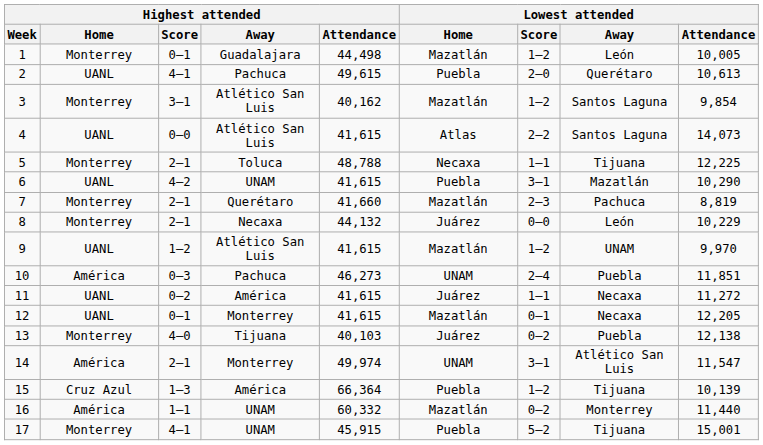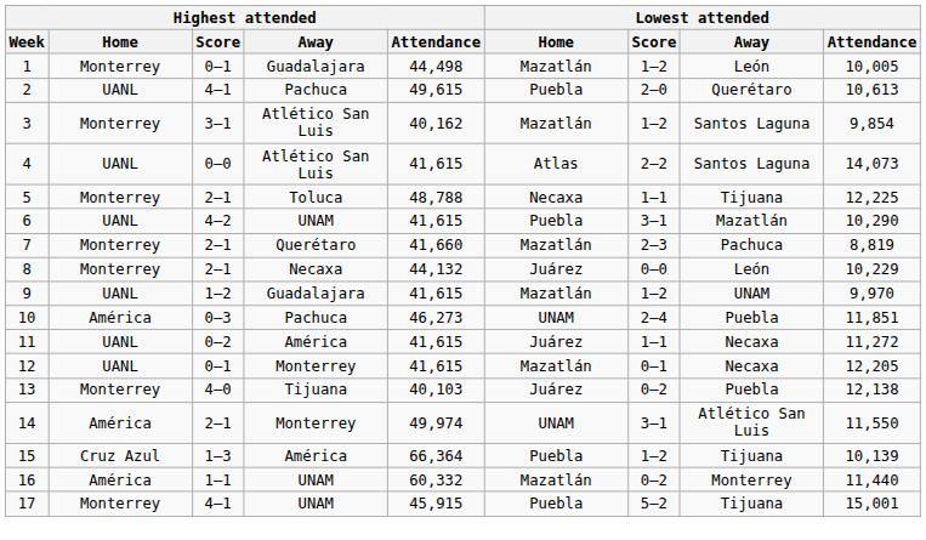 <table class="wikitable" style="text-align:center">
 <tr>
 <th colspan=5>Highest attended</th>
 <th colspan=4>Lowest attended</th>
 </tr>
 <tr>
 <th>Week</th>
 <th class="unsortable" width=120>Home</th>
 <th>Score</th>
 <th class="unsortable" width=120>Away</th>
 <th>Attendance</th>
 <th class="unsortable" width=120>Home</th>
 <th>Score</th>
 <th class="unsortable" width=120>Away</th>
 <th>Attendance</th>
 </tr>
 <tr>
 <td>1</td>
 <td>Monterrey</td>
 <td>0–1</td>
 <td>Guadalajara</td>
 <td>44,498</td>
 <td>Mazatlán</td>
 <td>1–2</td>
 <td>León</td>
 <td>10,005</td>
 </tr>
 <tr>
 <td>2</td>
 <td>UANL</td>
 <td>4–1</td>
 <td>Pachuca</td>
 <td>49,615</td>
 <td>Puebla</td>
 <td>2–0</td>
 <td>Querétaro</td>
 <td>10,613</td>
 </tr>
 <tr>
 <td>3</td>
 <td>Monterrey</td>
 <td>3–1</td>
 <td>Atlético San Luis</td>
 <td>40,162</td>
 <td>Mazatlán</td>
 <td>1–2</td>
 <td>Santos Laguna</td>
 <td>9,854</td>
 </tr>
 <tr>
 <td>4</td>
 <td>UANL</td>
 <td>0–0</td>
 <td>Atlético San Luis</td>
 <td>41,615</td>
 <td>Atlas</td>
 <td>2–2</td>
 <td>Santos Laguna</td>
 <td>14,073</td>
 </tr>
 <tr>
 <td>5</td>
 <td>Monterrey</td>
 <td>2–1</td>
 <td>Toluca</td>
 <td>48,788</td>
 <td>Necaxa</td>
 <td>1–1</td>
 <td>Tijuana</td>
 <td>12,225</td>
 </tr>
 <tr>
 <td>6</td>
 <td>UANL</td>
 <td>4–2</td>
 <td>UNAM</td>
 <td>41,615</td>
 <td>Puebla</td>
 <td>3–1</td>
 <td>Mazatlán</td>
 <td>10,290</td>
 </tr>
 <tr>
 <td>7</td>
 <td>Monterrey</td>
 <td>2–1</td>
 <td>Querétaro</td>
 <td>41,660</td>
 <td>Mazatlán</td>
 <td>2–3</td>
 <td>Pachuca</td>
 <td>8,819</td>
 </tr>
 <tr>
 <td>8</td>
 <td>Monterrey</td>
 <td>2–1</td>
 <td>Necaxa</td>
 <td>44,132</td>
 <td>Juárez</td>
 <td>0–0</td>
 <td>León</td>
 <td>10,229</td>
 </tr>
 <tr>
 <td>9</td>
 <td>UANL</td>
 <td>1–2</td>
-<td>Atlético San Luis</td>
+<td>Guadalajara</td>
 <td>41,615</td>
 <td>Mazatlán</td>
 <td>1–2</td>
 <td>UNAM</td>
 <td>9,970</td>
 </tr>
 <tr>
 <td>10</td>
 <td>América</td>
 <td>0–3</td>
 <td>Pachuca</td>
 <td>46,273</td>
 <td>UNAM</td>
 <td>2–4</td>
 <td>Puebla</td>
 <td>11,851</td>
 </tr>
 <tr>
 <td>11</td>
 <td>UANL</td>
 <td>0–2</td>
 <td>América</td>
 <td>41,615</td>
 <td>Juárez</td>
 <td>1–1</td>
 <td>Necaxa</td>
 <td>11,272</td>
 </tr>
 <tr>
 <td>12</td>
 <td>UANL</td>
 <td>0–1</td>
 <td>Monterrey</td>
 <td>41,615</td>
 <td>Mazatlán</td>
 <td>0–1</td>
 <td>Necaxa</td>
 <td>12,205</td>
 </tr>
 <tr>
 <td>13</td>
 <td>Monterrey</td>
 <td>4–0</td>
 <td>Tijuana</td>
 <td>40,103</td>
 <td>Juárez</td>
 <td>0–2</td>
 <td>Puebla</td>
 <td>12,138</td>
 </tr>
 <tr>
 <td>14</td>
 <td>América</td>
 <td>2–1</td>
 <td>Monterrey</td>
 <td>49,974</td>
 <td>UNAM</td>
 <td>3–1</td>
 <td>Atlético San Luis</td>
-<td>11,547</td>
+<td>11,550</td>
 </tr>
 <tr>
 <td>15</td>
 <td>Cruz Azul</td>
 <td>1–3</td>
 <td>América</td>
 <td>66,364</td>
 <td>Puebla</td>
 <td>1–2</td>
 <td>Tijuana</td>
 <td>10,139</td>
 </tr>
 <tr>
 <td>16</td>
 <td>América</td>
 <td>1–1</td>
 <td>UNAM</td>
 <td>60,332</td>
 <td>Mazatlán</td>
 <td>0–2</td>
 <td>Monterrey</td>
 <td>11,440</td>
 </tr>
 <tr>
 <td>17</td>
 <td>Monterrey</td>
 <td>4–1</td>
 <td>UNAM</td>
 <td>45,915</td>
 <td>Puebla</td>
 <td>5–2</td>
 <td>Tijuana</td>
 <td>15,001</td>
 </tr>
 </table>
